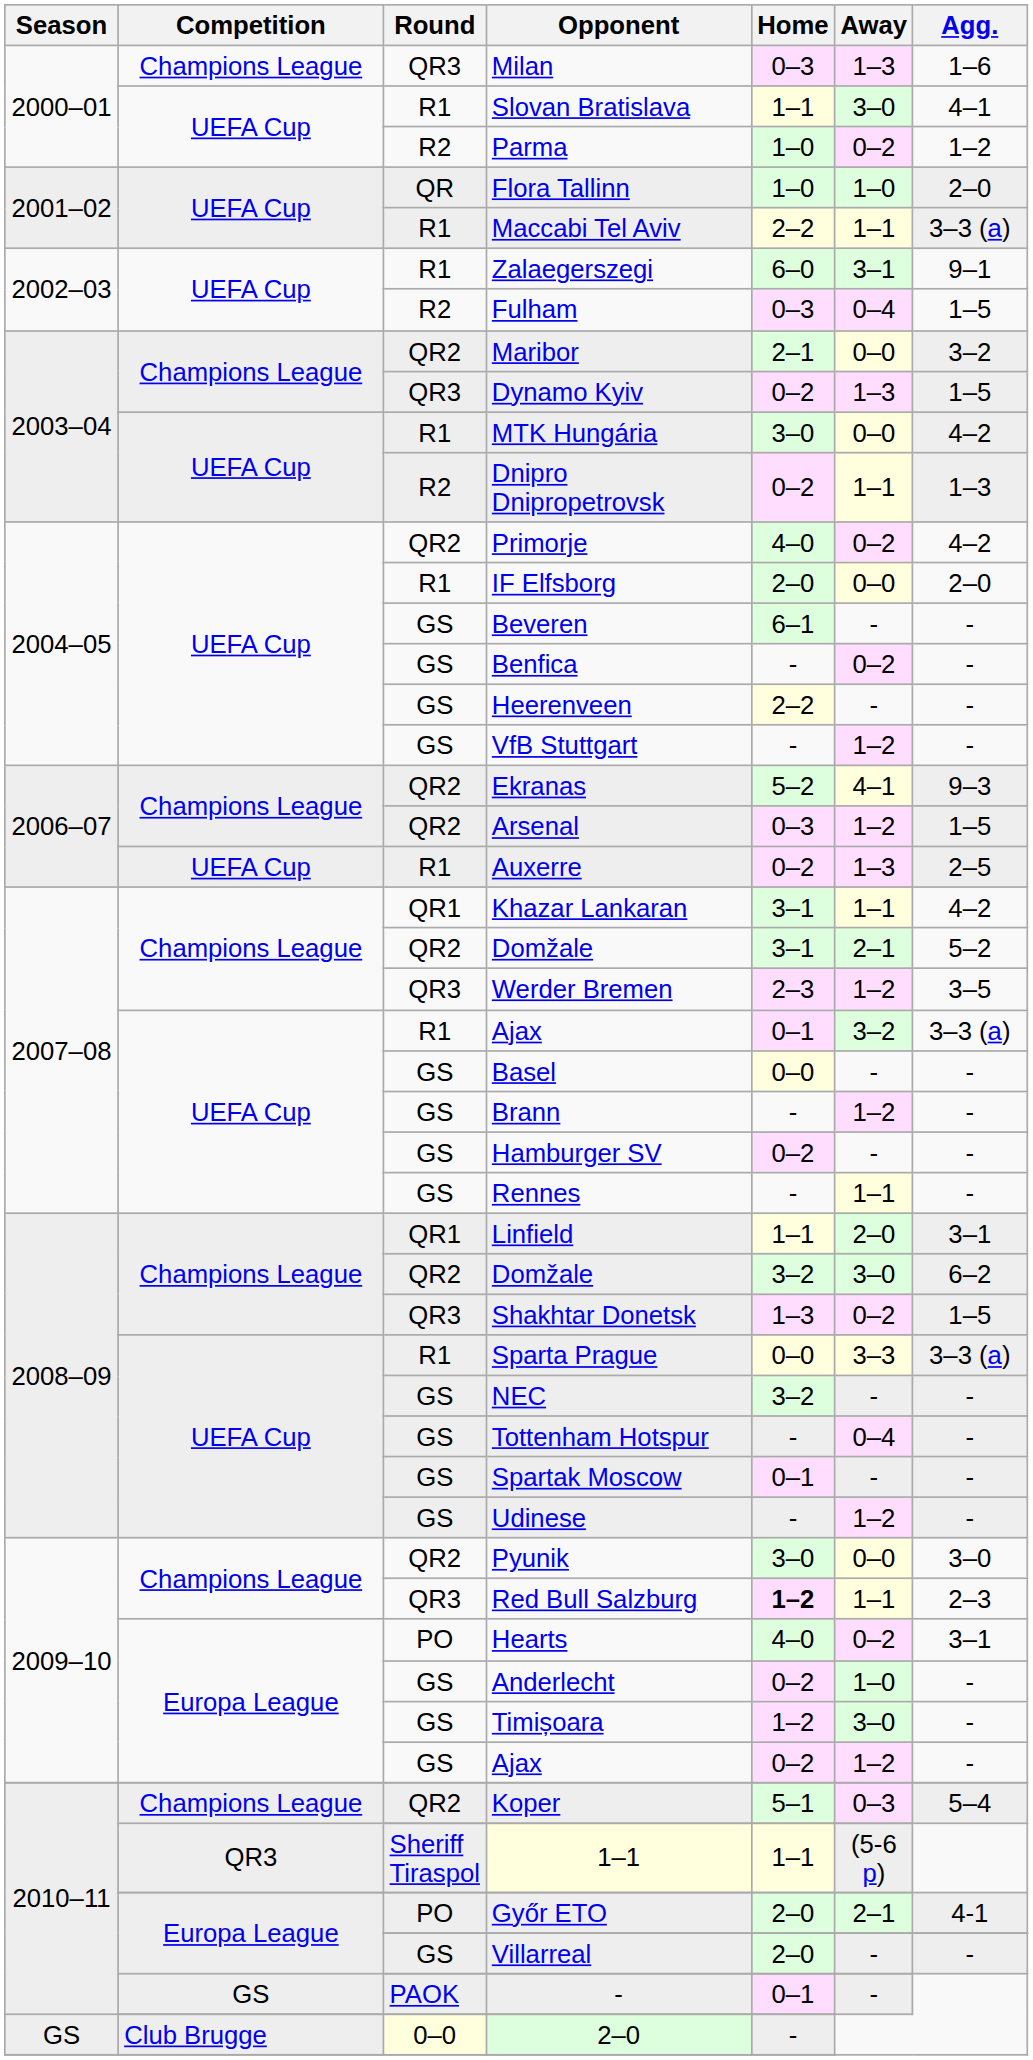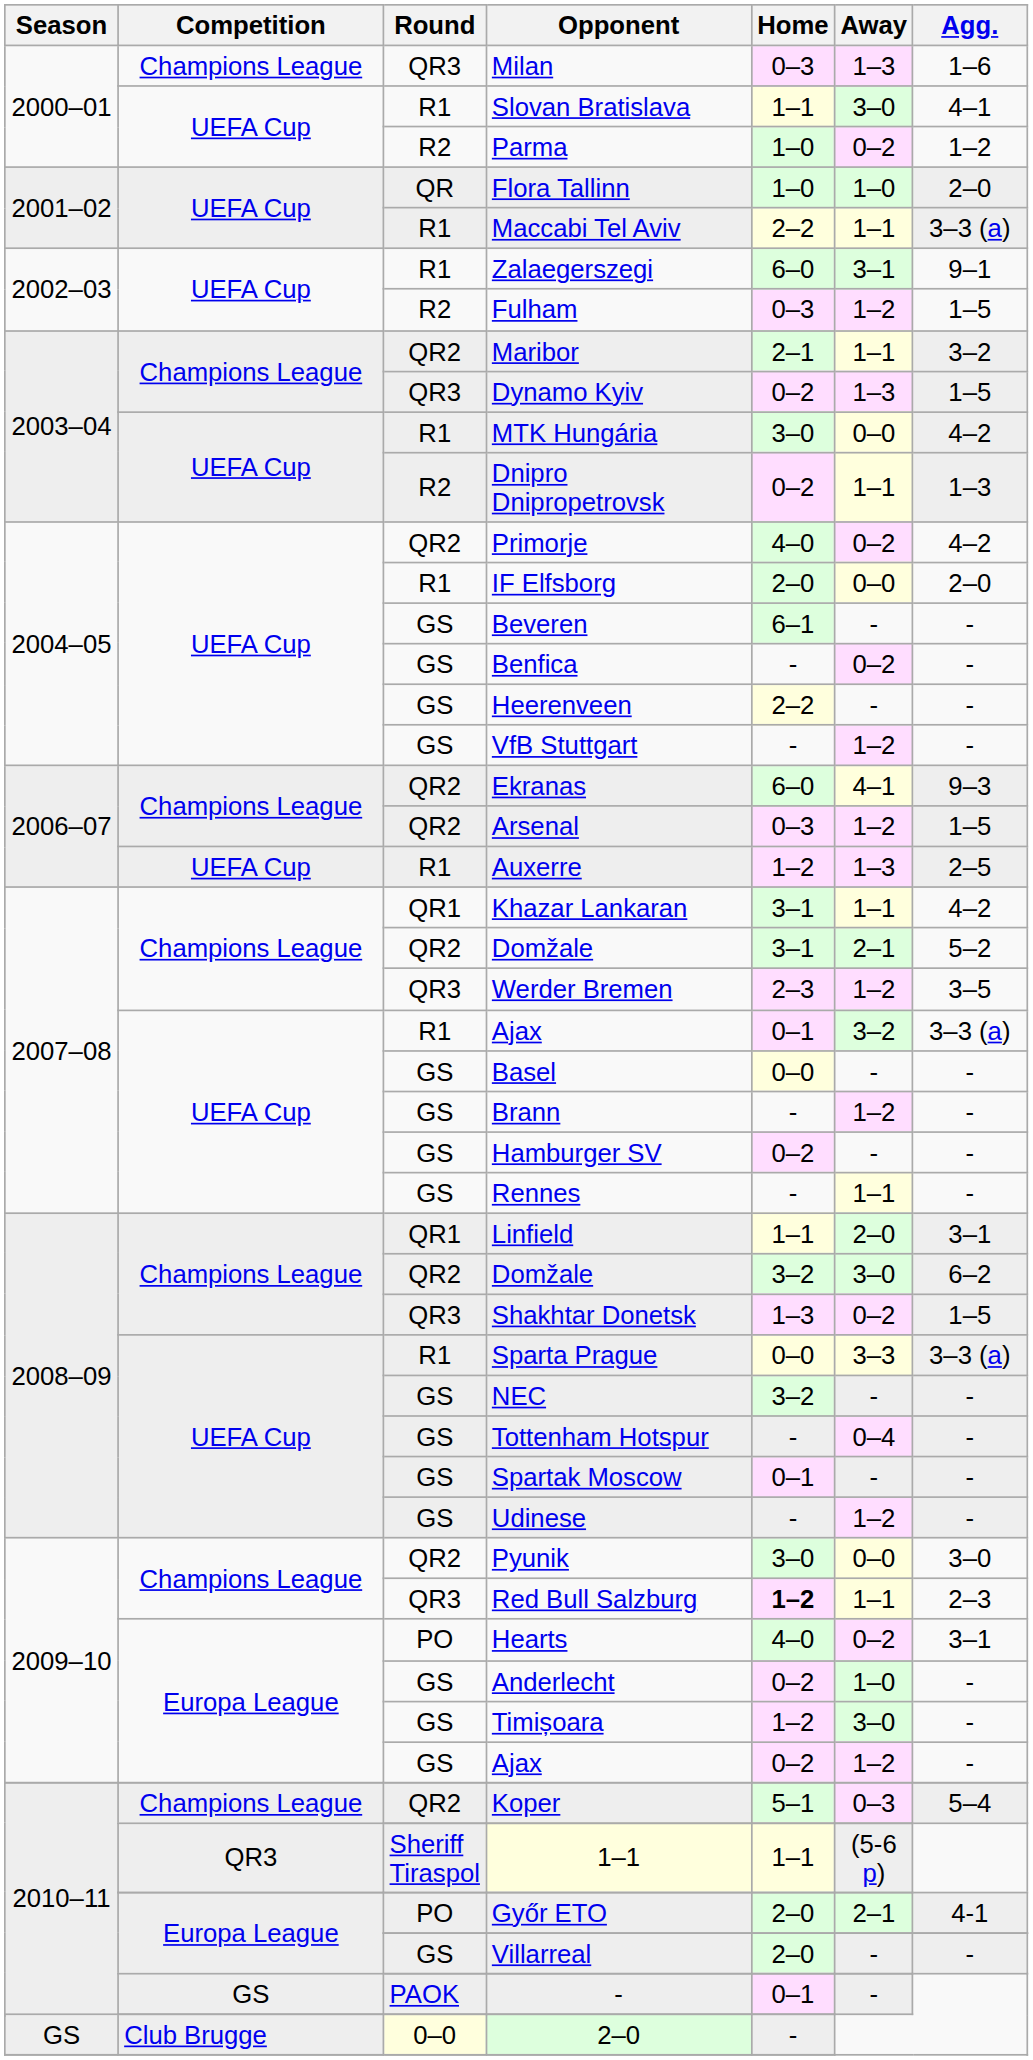 <table class="wikitable" style="font-size:95%; text-align: center;">
 <tr>
 <th width="60">Season</th>
 <th width="150">Competition</th>
 <th width="30">Round</th>
 <th width="150">Opponent</th>
 <th width="30">Home</th>
 <th width="30">Away</th>
 <th width="60"><a href='#'>Agg.</a></th>
 </tr>
 <tr>
 <td rowspan=3>2000–01</td>
 <td><a href='#'>Champions League</a></td>
 <td>QR3</td>
 <td align="left"> <a href='#'>Milan</a></td>
 <td bgcolor="#ffddff">0–3</td>
 <td bgcolor="#ffddff">1–3</td>
 <td>1–6</td>
 </tr>
 <tr>
 <td rowspan=2><a href='#'>UEFA Cup</a></td>
 <td>R1</td>
 <td align="left"> <a href='#'>Slovan Bratislava</a></td>
 <td bgcolor="#ffffdd">1–1</td>
 <td bgcolor="#ddffdd">3–0</td>
 <td>4–1</td>
 </tr>
 <tr>
 <td>R2</td>
 <td align="left"> <a href='#'>Parma</a></td>
 <td bgcolor="#ddffdd">1–0</td>
 <td bgcolor="#ffddff">0–2</td>
 <td>1–2</td>
 </tr>
 <tr bgcolor=#EEEEEE>
 <td rowspan=2>2001–02</td>
 <td rowspan=2><a href='#'>UEFA Cup</a></td>
 <td>QR</td>
 <td align="left"> <a href='#'>Flora Tallinn</a></td>
 <td bgcolor="#ddffdd">1–0</td>
 <td bgcolor="#ddffdd">1–0</td>
 <td>2–0</td>
 </tr>
 <tr bgcolor=#EEEEEE>
 <td>R1</td>
 <td align="left"> <a href='#'>Maccabi Tel Aviv</a></td>
 <td bgcolor="#ffffdd">2–2</td>
 <td bgcolor="#ffffdd">1–1</td>
 <td>3–3 (<a href='#'>a</a>)</td>
 </tr>
 <tr>
 <td rowspan=2>2002–03</td>
 <td rowspan=2><a href='#'>UEFA Cup</a></td>
 <td>R1</td>
 <td align="left"> <a href='#'>Zalaegerszegi</a></td>
 <td bgcolor="#ddffdd">6–0</td>
 <td bgcolor="#ddffdd">3–1</td>
 <td>9–1</td>
 </tr>
 <tr>
 <td>R2</td>
 <td align="left"> <a href='#'>Fulham</a></td>
 <td bgcolor="#ffddff">0–3</td>
-<td bgcolor="#ffddff">0–4</td>
+<td bgcolor="#ffddff">1–2</td>
 <td>1–5</td>
 </tr>
 <tr bgcolor=#EEEEEE>
 <td rowspan=4>2003–04</td>
 <td rowspan=2><a href='#'>Champions League</a></td>
 <td>QR2</td>
 <td align="left"> <a href='#'>Maribor</a></td>
 <td bgcolor="#ddffdd">2–1</td>
-<td bgcolor="#ffffdd">0–0</td>
+<td bgcolor="#ffffdd">1–1</td>
 <td>3–2</td>
 </tr>
 <tr bgcolor=#EEEEEE>
 <td>QR3</td>
 <td align="left"> <a href='#'>Dynamo Kyiv</a></td>
 <td bgcolor="#ffddff">0–2</td>
 <td bgcolor="#ffddff">1–3</td>
 <td>1–5</td>
 </tr>
 <tr bgcolor=#EEEEEE>
 <td rowspan=2><a href='#'>UEFA Cup</a></td>
 <td>R1</td>
 <td align="left"> <a href='#'>MTK Hungária</a></td>
 <td bgcolor="#ddffdd">3–0</td>
 <td bgcolor="#ffffdd">0–0</td>
 <td>4–2</td>
 </tr>
 <tr bgcolor=#EEEEEE>
 <td>R2</td>
 <td align="left"> <a href='#'>Dnipro Dnipropetrovsk</a></td>
 <td bgcolor="#ffddff">0–2</td>
 <td bgcolor="#ffffdd">1–1</td>
 <td>1–3</td>
 </tr>
 <tr>
 <td rowspan=6>2004–05</td>
 <td rowspan=6><a href='#'>UEFA Cup</a></td>
 <td>QR2</td>
 <td align="left"> <a href='#'>Primorje</a></td>
 <td bgcolor="#ddffdd">4–0</td>
 <td bgcolor="#ffddff">0–2</td>
 <td>4–2</td>
 </tr>
 <tr>
 <td>R1</td>
 <td align="left"> <a href='#'>IF Elfsborg</a></td>
 <td bgcolor="#ddffdd">2–0</td>
 <td bgcolor="#ffffdd">0–0</td>
 <td>2–0</td>
 </tr>
 <tr>
 <td>GS</td>
 <td align="left"> <a href='#'>Beveren</a></td>
 <td bgcolor="#ddffdd">6–1</td>
 <td>-</td>
 <td>-</td>
 </tr>
 <tr>
 <td>GS</td>
 <td align="left"> <a href='#'>Benfica</a></td>
 <td>-</td>
 <td bgcolor="#ffddff">0–2</td>
 <td>-</td>
 </tr>
 <tr>
 <td>GS</td>
 <td align="left"> <a href='#'>Heerenveen</a></td>
 <td bgcolor="#ffffdd">2–2</td>
 <td>-</td>
 <td>-</td>
 </tr>
 <tr>
 <td>GS</td>
 <td align="left"> <a href='#'>VfB Stuttgart</a></td>
 <td>-</td>
 <td bgcolor="#ffddff">1–2</td>
 <td>-</td>
 </tr>
 <tr bgcolor=#EEEEEE>
 <td rowspan=3>2006–07</td>
 <td rowspan=2><a href='#'>Champions League</a></td>
 <td>QR2</td>
 <td align="left"> <a href='#'>Ekranas</a></td>
-<td bgcolor="#ddffdd">5–2</td>
+<td bgcolor="#ddffdd">6–0</td>
 <td bgcolor="#ffffdd">4–1</td>
 <td>9–3</td>
 </tr>
 <tr bgcolor=#EEEEEE>
 <td>QR2</td>
 <td align="left"> <a href='#'>Arsenal</a></td>
 <td bgcolor="#ffddff">0–3</td>
 <td bgcolor="#ffddff">1–2</td>
 <td>1–5</td>
 </tr>
 <tr bgcolor=#EEEEEE>
 <td><a href='#'>UEFA Cup</a></td>
 <td>R1</td>
 <td align="left"> <a href='#'>Auxerre</a></td>
-<td bgcolor="#ffddff">0–2</td>
+<td bgcolor="#ffddff">1–2</td>
 <td bgcolor="#ffddff">1–3</td>
 <td>2–5</td>
 </tr>
 <tr>
 <td rowspan=8>2007–08</td>
 <td rowspan=3><a href='#'>Champions League</a></td>
 <td>QR1</td>
 <td align="left"> <a href='#'>Khazar Lankaran</a></td>
 <td bgcolor="#ddffdd">3–1</td>
 <td bgcolor="#ffffdd">1–1</td>
 <td>4–2</td>
 </tr>
 <tr>
 <td>QR2</td>
 <td align="left"> <a href='#'>Domžale</a></td>
 <td bgcolor="#ddffdd">3–1</td>
 <td bgcolor="#ddffdd">2–1</td>
 <td>5–2</td>
 </tr>
 <tr>
 <td>QR3</td>
 <td align="left"> <a href='#'>Werder Bremen</a></td>
 <td bgcolor="#ffddff">2–3</td>
 <td bgcolor="#ffddff">1–2</td>
 <td>3–5</td>
 </tr>
 <tr>
 <td rowspan=5><a href='#'>UEFA Cup</a></td>
 <td>R1</td>
 <td align="left"> <a href='#'>Ajax</a></td>
 <td bgcolor="#ffddff">0–1</td>
 <td bgcolor="#ddffdd">3–2</td>
 <td>3–3 (<a href='#'>a</a>)</td>
 </tr>
 <tr>
 <td>GS</td>
 <td align="left"> <a href='#'>Basel</a></td>
 <td bgcolor="#ffffdd">0–0</td>
 <td>-</td>
 <td>-</td>
 </tr>
 <tr>
 <td>GS</td>
 <td align="left"> <a href='#'>Brann</a></td>
 <td>-</td>
 <td bgcolor="#ffddff">1–2</td>
 <td>-</td>
 </tr>
 <tr>
 <td>GS</td>
 <td align="left"> <a href='#'>Hamburger SV</a></td>
 <td bgcolor="#ffddff">0–2</td>
 <td>-</td>
 <td>-</td>
 </tr>
 <tr>
 <td>GS</td>
 <td align="left"> <a href='#'>Rennes</a></td>
 <td>-</td>
 <td bgcolor="#ffffdd">1–1</td>
 <td>-</td>
 </tr>
 <tr bgcolor=#EEEEEE>
 <td rowspan=8>2008–09</td>
 <td rowspan=3><a href='#'>Champions League</a></td>
 <td>QR1</td>
 <td align="left"> <a href='#'>Linfield</a></td>
 <td bgcolor="#ffffdd">1–1</td>
 <td bgcolor="#ddffdd">2–0</td>
 <td>3–1</td>
 </tr>
 <tr bgcolor=#EEEEEE>
 <td>QR2</td>
 <td align="left"> <a href='#'>Domžale</a></td>
 <td bgcolor="#ddffdd">3–2</td>
 <td bgcolor="#ddffdd">3–0</td>
 <td>6–2</td>
 </tr>
 <tr bgcolor=#EEEEEE>
 <td>QR3</td>
 <td align="left"> <a href='#'>Shakhtar Donetsk</a></td>
 <td bgcolor="#ffddff">1–3</td>
 <td bgcolor="#ffddff">0–2</td>
 <td>1–5</td>
 </tr>
 <tr bgcolor=#EEEEEE>
 <td rowspan=5><a href='#'>UEFA Cup</a></td>
 <td>R1</td>
 <td align="left"> <a href='#'>Sparta Prague</a></td>
 <td bgcolor="#ffffdd">0–0</td>
 <td bgcolor="#ffffdd">3–3</td>
 <td>3–3 (<a href='#'>a</a>)</td>
 </tr>
 <tr bgcolor=#EEEEEE>
 <td>GS</td>
 <td align="left"> <a href='#'>NEC</a></td>
 <td bgcolor="#ddffdd">3–2</td>
 <td>-</td>
 <td>-</td>
 </tr>
 <tr bgcolor=#EEEEEE>
 <td>GS</td>
 <td align="left"> <a href='#'>Tottenham Hotspur</a></td>
 <td>-</td>
 <td bgcolor="#ffddff">0–4</td>
 <td>-</td>
 </tr>
 <tr bgcolor=#EEEEEE>
 <td>GS</td>
 <td align="left"> <a href='#'>Spartak Moscow</a></td>
 <td bgcolor="#ffddff">0–1</td>
 <td>-</td>
 <td>-</td>
 </tr>
 <tr bgcolor=#EEEEEE>
 <td>GS</td>
 <td align="left"> <a href='#'>Udinese</a></td>
 <td>-</td>
 <td bgcolor="#ffddff">1–2</td>
 <td>-</td>
 </tr>
 <tr>
 <td rowspan=6>2009–10</td>
 <td rowspan=2><a href='#'>Champions League</a></td>
 <td>QR2</td>
 <td align="left"> <a href='#'>Pyunik</a></td>
 <td bgcolor="#ddffdd">3–0</td>
 <td bgcolor="#ffffdd">0–0</td>
 <td>3–0</td>
 </tr>
 <tr>
 <td>QR3</td>
 <td align="left"> <a href='#'>Red Bull Salzburg</a></td>
 <td bgcolor="#ffddff"><strong>1–2</strong></td>
 <td bgcolor="#ffffdd">1–1</td>
 <td>2–3</td>
 </tr>
 <tr>
 <td rowspan=4><a href='#'>Europa League</a></td>
 <td>PO</td>
 <td align="left"> <a href='#'>Hearts</a></td>
 <td bgcolor="#ddffdd">4–0</td>
 <td bgcolor="#ffddff">0–2</td>
 <td>3–1</td>
 </tr>
 <tr>
 <td>GS</td>
 <td align="left"> <a href='#'>Anderlecht</a></td>
 <td bgcolor="#ffddff">0–2</td>
 <td bgcolor="#ddffdd">1–0</td>
 <td>-</td>
 </tr>
 <tr>
 <td>GS</td>
 <td align="left"> <a href='#'>Timișoara</a></td>
 <td bgcolor="#ffddff">1–2</td>
 <td bgcolor="#ddffdd">3–0</td>
 <td>-</td>
 </tr>
 <tr>
 <td>GS</td>
 <td align="left"> <a href='#'>Ajax</a></td>
 <td bgcolor="#ffddff">0–2</td>
 <td bgcolor="#ffddff">1–2</td>
 <td>-</td>
 </tr>
 <tr>
 </tr>
 <tr bgcolor=#EEEEEE>
 <td rowspan=10>2010–11</td>
 <td rowspan=2><a href='#'>Champions League</a></td>
 <td>QR2</td>
 <td align="left"> <a href='#'>Koper</a></td>
 <td bgcolor="#ddffdd">5–1</td>
 <td bgcolor="#ffddff">0–3</td>
 <td>5–4</td>
 </tr>
 <tr>
 </tr>
 <tr bgcolor=#EEEEEE>
 <td>QR3</td>
 <td align="left"> <a href='#'>Sheriff Tiraspol</a></td>
 <td bgcolor="#ffffdd">1–1</td>
 <td bgcolor="#ffffdd">1–1</td>
 <td>(5-6 <a href='#'>p</a>)</td>
 </tr>
 <tr>
 </tr>
 <tr bgcolor=#EEEEEE>
 <td rowspan=4><a href='#'>Europa League</a></td>
 <td>PO</td>
 <td align="left"> <a href='#'>Győr ETO</a></td>
 <td bgcolor="#ddffdd">2–0</td>
 <td bgcolor="#ddffdd">2–1</td>
 <td>4-1</td>
 </tr>
 <tr>
 </tr>
 <tr bgcolor=#EEEEEE>
 <td>GS</td>
 <td align="left"> <a href='#'>Villarreal</a></td>
 <td bgcolor="#ddffdd">2–0</td>
 <td>-</td>
 <td>-</td>
 </tr>
 <tr>
 </tr>
 <tr bgcolor=#EEEEEE>
 <td>GS</td>
 <td align="left"> <a href='#'>PAOK</a></td>
 <td>-</td>
 <td bgcolor="#ffddff">0–1</td>
 <td>-</td>
 </tr>
 <tr>
 </tr>
 <tr bgcolor=#EEEEEE>
 <td>GS</td>
 <td align="left"> <a href='#'>Club Brugge</a></td>
 <td bgcolor="#ffffdd">0–0</td>
 <td bgcolor="#ddffdd">2–0</td>
 <td>-</td>
 </tr>
 <tr>
 </tr>
 </table>
